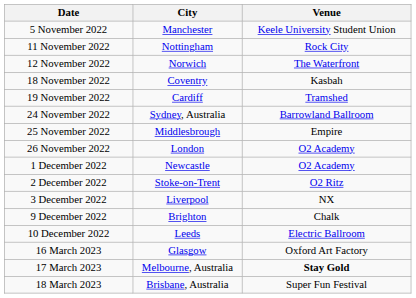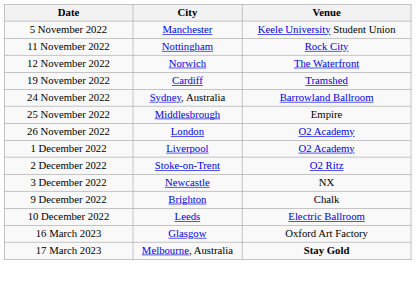 <table class="wikitable" style="text-align:center;">
 <tr>
 <th scope="col" style="width:12em;">Date</th>
 <th scope="col" style="width:10em;">City</th>
 <th scope="col" style="width:16em;">Venue</th>
 </tr>
 <tr>
 <td>5 November 2022</td>
 <td><a href='#'>Manchester</a></td>
 <td><a href='#'>Keele University</a> Student Union</td>
 </tr>
 <tr>
 <td>11 November 2022</td>
 <td><a href='#'>Nottingham</a></td>
 <td><a href='#'>Rock City</a></td>
 </tr>
 <tr>
 <td>12 November 2022</td>
 <td><a href='#'>Norwich</a></td>
 <td><a href='#'>The Waterfront</a></td>
-</tr>
-<tr>
-<td>18 November 2022</td>
-<td><a href='#'>Coventry</a></td>
-<td>Kasbah</td>
 </tr>
 <tr>
 <td>19 November 2022</td>
 <td><a href='#'>Cardiff</a></td>
 <td><a href='#'>Tramshed</a></td>
 </tr>
 <tr>
 <td>24 November 2022</td>
 <td><a href='#'>Sydney</a>, Australia</td>
 <td><a href='#'>Barrowland Ballroom</a></td>
 </tr>
 <tr>
 <td>25 November 2022</td>
 <td><a href='#'>Middlesbrough</a></td>
 <td>Empire</td>
 </tr>
 <tr>
 <td>26 November 2022</td>
 <td><a href='#'>London</a></td>
 <td><a href='#'>O2 Academy</a></td>
 </tr>
 <tr>
 <td>1 December 2022</td>
-<td><a href='#'>Newcastle</a></td>
+<td><a href='#'>Liverpool</a></td>
 <td><a href='#'>O2 Academy</a></td>
 </tr>
 <tr>
 <td>2 December 2022</td>
 <td><a href='#'>Stoke-on-Trent</a></td>
 <td><a href='#'>O2 Ritz</a></td>
 </tr>
 <tr>
 <td>3 December 2022</td>
-<td><a href='#'>Liverpool</a></td>
+<td><a href='#'>Newcastle</a></td>
 <td>NX</td>
 </tr>
 <tr>
 <td>9 December 2022</td>
 <td><a href='#'>Brighton</a></td>
 <td>Chalk</td>
 </tr>
 <tr>
 <td>10 December 2022</td>
 <td><a href='#'>Leeds</a></td>
 <td><a href='#'>Electric Ballroom</a></td>
 </tr>
 <tr>
 <td>16 March 2023</td>
 <td><a href='#'>Glasgow</a></td>
 <td>Oxford Art Factory</td>
 </tr>
 <tr>
 <td>17 March 2023</td>
 <td><a href='#'>Melbourne</a>, Australia</td>
 <td><strong>Stay Gold</strong></td>
 </tr>
-<tr>
-<td>18 March 2023</td>
-<td><a href='#'>Brisbane</a>, Australia</td>
-<td>Super Fun Festival</td>
-</tr>
 </table>
